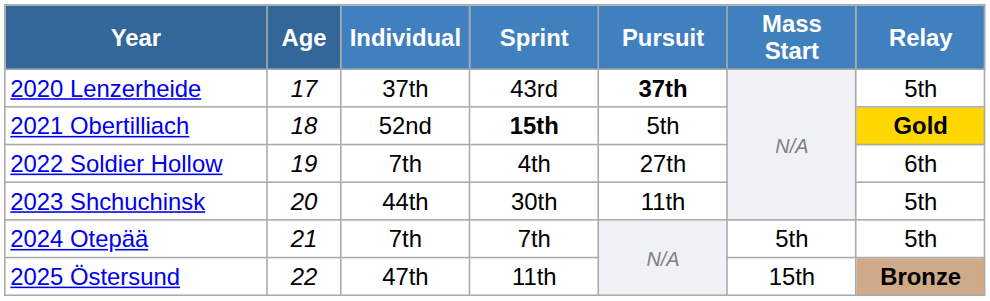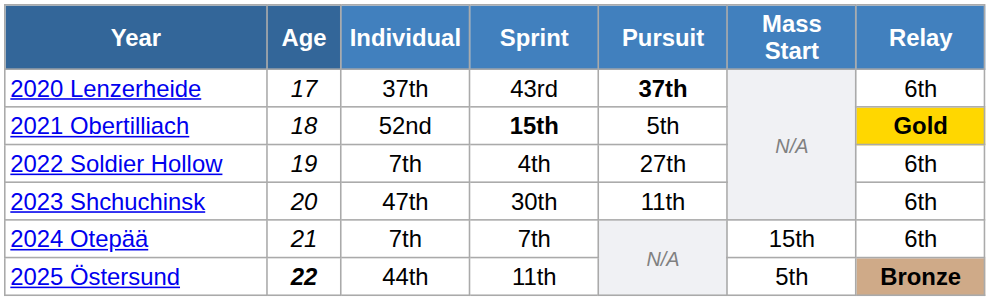 <table class="wikitable" style="font-size:95%; text-align:center; border:grey solid 1px; border-collapse:collapse; background:#ffffff;">
 <tr>
 <th style="background-color:#369; color:white;    width:160px;">Year</th>
 <th style="background-color:#369; color:white;    width:40px;">Age</th>
 <th style="background-color:#4180be; color:white; width:75px;">Individual</th>
 <th style="background-color:#4180be; color:white; width:75px;">Sprint</th>
 <th style="background-color:#4180be; color:white; width:75px;">Pursuit</th>
 <th style="background-color:#4180be; color:white; width:75px;">Mass Start</th>
 <th style="background-color:#4180be; color:white; width:75px;">Relay</th>
 </tr>
 <tr>
 <td align=left> <a href='#'>2020 Lenzerheide</a></td>
 <td><em>17</em></td>
 <td>37th</td>
 <td>43rd</td>
 <td><strong>37th</strong></td>
 <td rowspan="4" style="background: #f0f1f4; color:gray; text-align:center;" class="table-na"><small><em>N/A</em></small></td>
-<td>5th</td>
+<td>6th</td>
 </tr>
 <tr>
 <td align=left> <a href='#'>2021 Obertilliach</a></td>
 <td><em>18</em></td>
 <td>52nd</td>
 <td><strong>15th</strong></td>
 <td>5th</td>
 <td style="background:gold"><strong>Gold</strong></td>
 </tr>
 <tr>
 <td align=left> <a href='#'>2022 Soldier Hollow</a></td>
 <td><em>19</em></td>
 <td>7th</td>
 <td>4th</td>
 <td>27th</td>
 <td>6th</td>
 </tr>
 <tr>
 <td align=left> <a href='#'>2023 Shchuchinsk</a></td>
 <td><em>20</em></td>
-<td>44th</td>
+<td>47th</td>
 <td>30th</td>
 <td>11th</td>
-<td>5th</td>
+<td>6th</td>
 </tr>
 <tr>
 <td align=left> <a href='#'>2024 Otepää</a></td>
 <td><em>21</em></td>
 <td>7th</td>
 <td>7th</td>
 <td rowspan="2" style="background: #f0f1f4; color:gray; text-align:center;" class="table-na"><small><em>N/A</em></small></td>
-<td>5th</td>
-<td>5th</td>
+<td>15th</td>
+<td>6th</td>
 </tr>
 <tr>
 <td align=left> <a href='#'>2025 Östersund</a></td>
-<td><em>22</em></td>
-<td>47th</td>
+<td><strong><em>22</em></strong></td>
+<td>44th</td>
 <td>11th</td>
-<td>15th</td>
+<td>5th</td>
 <td style="background:#cfaa88;"><strong>Bronze</strong></td>
 </tr>
 </table>
